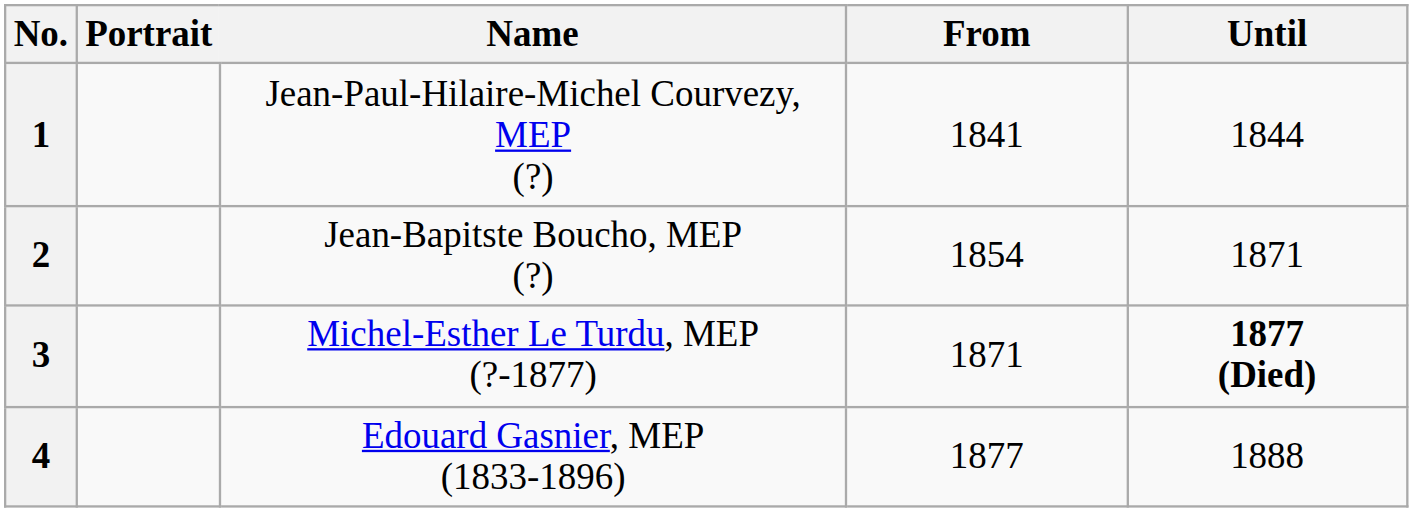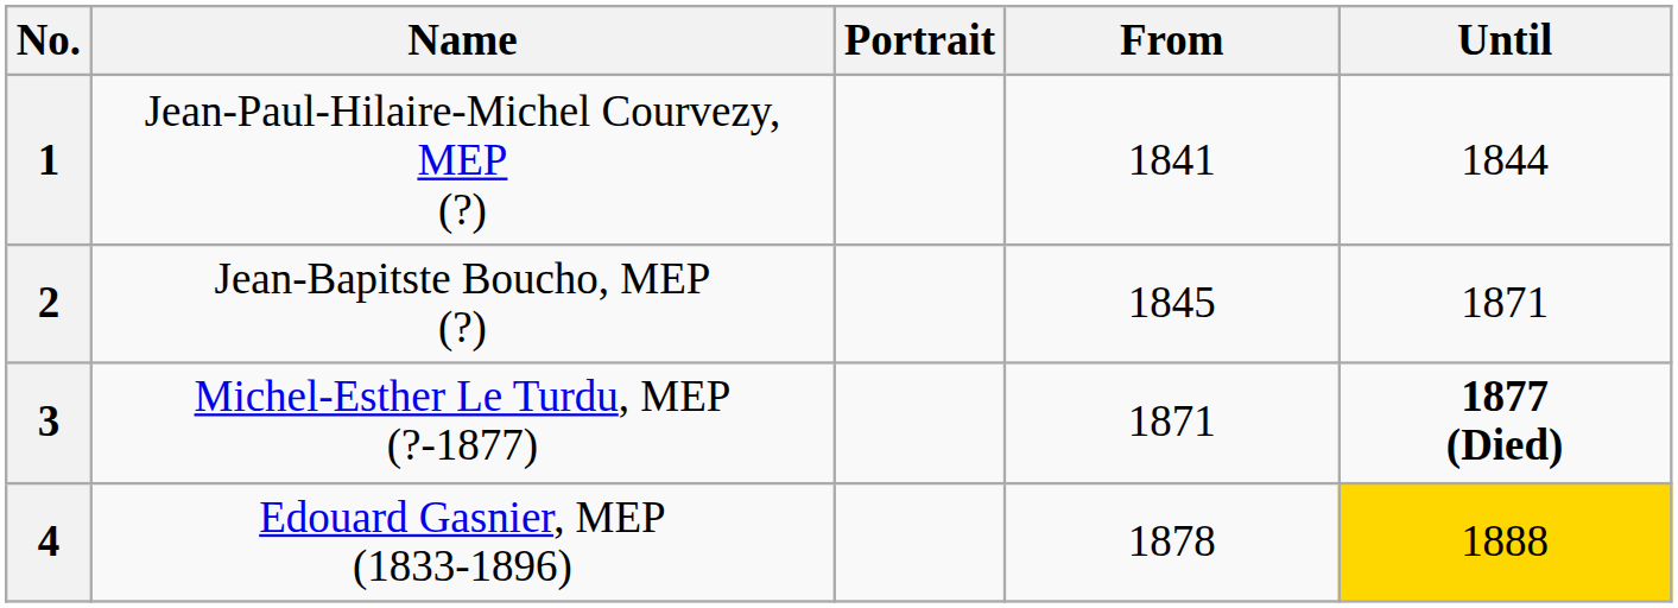 <table class="wikitable" style="text-align:center;">
 <tr>
 <th scope="col">No.</th>
+<th scope="col" style="border-left:none;">Name</th>
 <th scope="col" style="border-right:none;">Portrait</th>
-<th scope="col" style="border-left:none;">Name</th>
 <th scope="col" style="width:20%;">From</th>
 <th scope="col" style="width:20%;">Until</th>
 </tr>
 <tr>
 <th scope="row">1</th>
+<td>Jean-Paul-Hilaire-Michel Courvezy, <a href='#'>MEP</a> <br> (?)</td>
 <td></td>
-<td>Jean-Paul-Hilaire-Michel Courvezy, <a href='#'>MEP</a> <br> (?)</td>
 <td>1841</td>
 <td>1844</td>
 </tr>
 <tr>
 <th>2</th>
+<td>Jean-Bapitste Boucho, MEP <br> (?)</td>
 <td></td>
-<td>Jean-Bapitste Boucho, MEP <br> (?)</td>
-<td>1854</td>
+<td>1845</td>
 <td>1871</td>
 </tr>
 <tr>
 <th>3</th>
+<td><a href='#'>Michel-Esther Le Turdu</a>, MEP <br> (?-1877)</td>
 <td></td>
-<td><a href='#'>Michel-Esther Le Turdu</a>, MEP <br> (?-1877)</td>
 <td>1871</td>
 <td><strong>1877<br> (Died)</strong></td>
 </tr>
 <tr>
 <th>4</th>
+<td><a href='#'>Edouard Gasnier</a>, MEP <br> (1833-1896)</td>
 <td></td>
-<td><a href='#'>Edouard Gasnier</a>, MEP <br> (1833-1896)</td>
-<td>1877</td>
-<td>1888</td>
+<td>1878</td>
+<td style="background: gold;">1888</td>
 </tr>
 </table>
